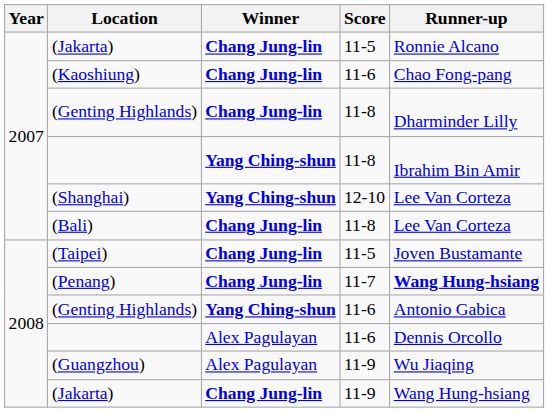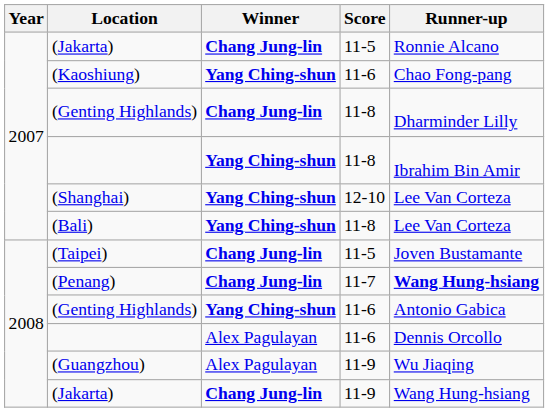 <table class="wikitable">
 <tr>
 <th>Year</th>
 <th>Location</th>
 <th>Winner</th>
 <th>Score</th>
 <th>Runner-up</th>
 </tr>
 <tr>
 <td rowspan=6>2007</td>
 <td> (<a href='#'>Jakarta</a>)</td>
 <td> <strong><a href='#'>Chang Jung-lin</a></strong></td>
 <td>11-5</td>
 <td> <a href='#'>Ronnie Alcano</a></td>
 </tr>
 <tr>
 <td> (<a href='#'>Kaoshiung</a>)</td>
-<td> <strong><a href='#'>Chang Jung-lin</a></strong> </td>
+<td> <strong><a href='#'>Yang Ching-shun</a></strong> </td>
 <td>11-6</td>
 <td> <a href='#'>Chao Fong-pang</a></td>
 </tr>
 <tr>
 <td> (<a href='#'>Genting Highlands</a>)</td>
 <td> <strong><a href='#'>Chang Jung-lin</a></strong> </td>
 <td>11-8</td>
 <td><br> <a href='#'>Dharminder Lilly</a></td>
 </tr>
 <tr>
 <td></td>
 <td> <strong><a href='#'>Yang Ching-shun</a></strong> </td>
 <td>11-8</td>
 <td><br> <a href='#'>Ibrahim Bin Amir</a></td>
 </tr>
 <tr>
 <td> (<a href='#'>Shanghai</a>)</td>
 <td> <strong><a href='#'>Yang Ching-shun</a></strong>  </td>
 <td>12-10</td>
 <td> <a href='#'>Lee Van Corteza</a></td>
 </tr>
 <tr>
 <td> (<a href='#'>Bali</a>)</td>
-<td> <strong><a href='#'>Chang Jung-lin</a></strong> </td>
+<td> <strong><a href='#'>Yang Ching-shun</a></strong> </td>
 <td>11-8</td>
 <td> <a href='#'>Lee Van Corteza</a></td>
 </tr>
 <tr>
 <td rowspan=6>2008</td>
 <td> (<a href='#'>Taipei</a>)</td>
 <td> <strong><a href='#'>Chang Jung-lin</a></strong> </td>
 <td>11-5</td>
 <td> <a href='#'>Joven Bustamante</a></td>
 </tr>
 <tr>
 <td> (<a href='#'>Penang</a>)</td>
 <td> <strong><a href='#'>Chang Jung-lin</a></strong> </td>
 <td>11-7</td>
 <td><strong> <a href='#'>Wang Hung-hsiang</a></strong></td>
 </tr>
 <tr>
 <td> (<a href='#'>Genting Highlands</a>)</td>
 <td> <strong><a href='#'>Yang Ching-shun</a></strong> </td>
 <td>11-6</td>
 <td> <a href='#'>Antonio Gabica</a></td>
 </tr>
 <tr>
 <td></td>
 <td> <a href='#'>Alex Pagulayan</a></td>
 <td>11-6</td>
 <td> <a href='#'>Dennis Orcollo</a></td>
 </tr>
 <tr>
 <td> (<a href='#'>Guangzhou</a>)</td>
 <td> <a href='#'>Alex Pagulayan</a></td>
 <td>11-9 </td>
 <td> <a href='#'>Wu Jiaqing</a></td>
 </tr>
 <tr>
 <td> (<a href='#'>Jakarta</a>)</td>
 <td> <strong><a href='#'>Chang Jung-lin</a></strong> </td>
 <td>11-9</td>
 <td> <a href='#'>Wang Hung-hsiang</a></td>
 </tr>
 </table>
